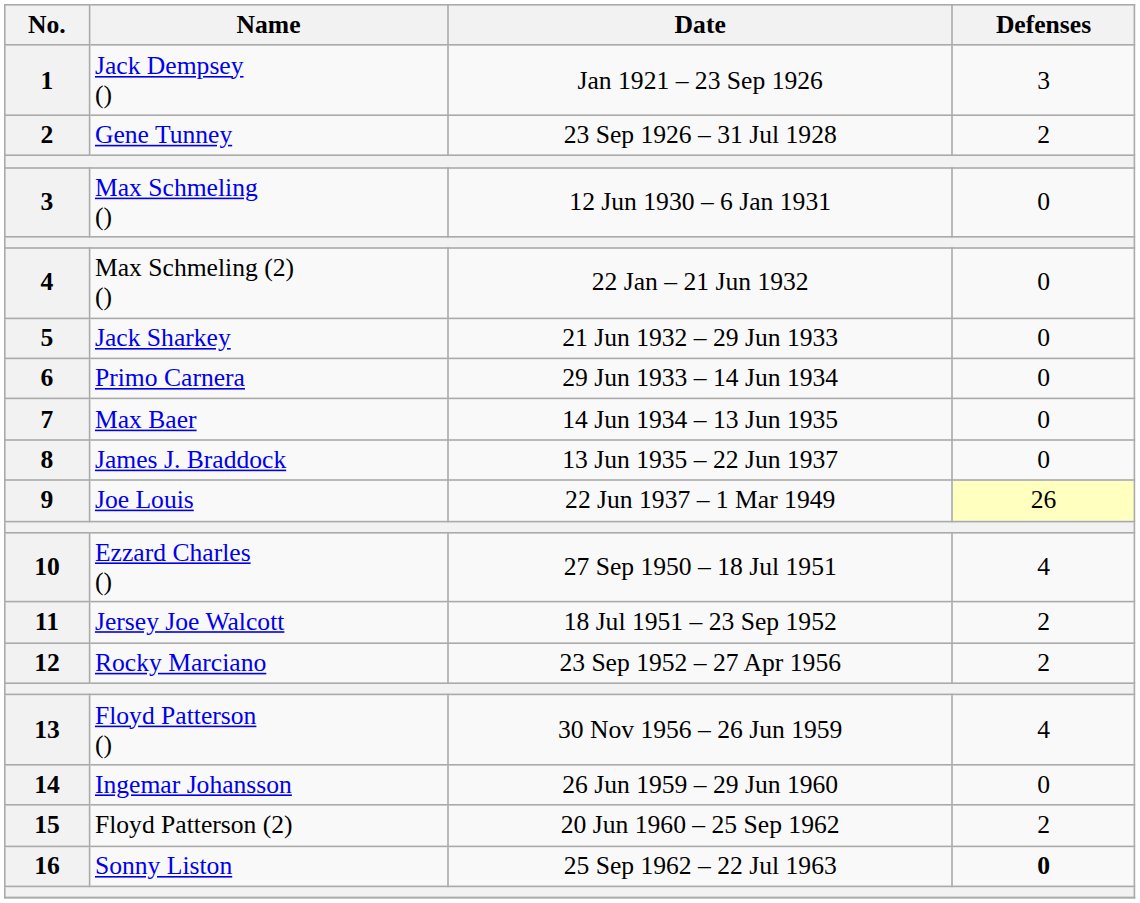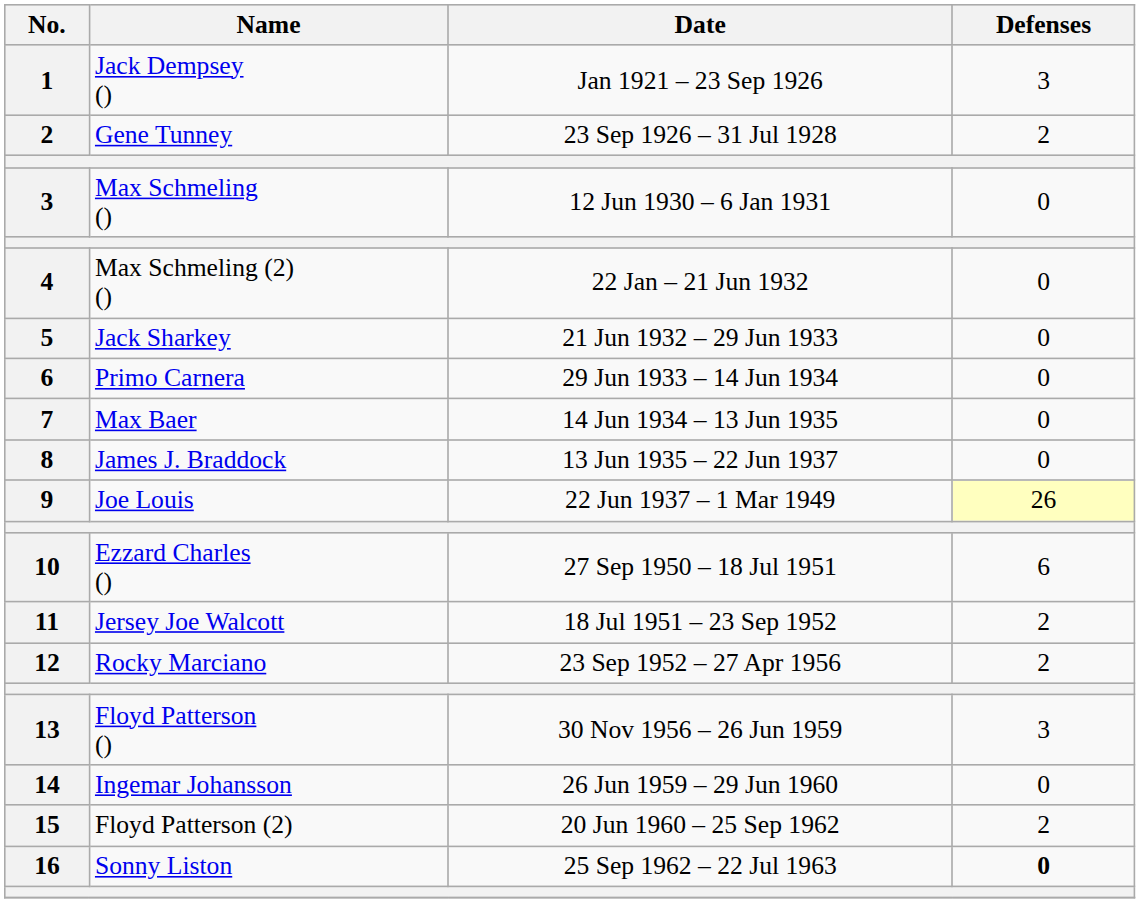 <table class="wikitable sortable" style="width:80%">
 <tr>
 <th>No.</th>
 <th>Name</th>
 <th>Date</th>
 <th>Defenses</th>
 </tr>
 <tr align=center>
 <th>1</th>
 <td align=left><a href='#'>Jack Dempsey</a><br>()</td>
 <td>Jan 1921 – 23 Sep 1926</td>
 <td>3</td>
 </tr>
 <tr align=center>
 <th>2</th>
 <td align=Left><a href='#'>Gene Tunney</a></td>
 <td>23 Sep 1926 – 31 Jul 1928</td>
 <td>2</td>
 </tr>
 <tr align=center>
 <th colspan=4></th>
 </tr>
 <tr align=center>
 <th>3</th>
 <td align=lEft><a href='#'>Max Schmeling</a><br>()</td>
 <td>12 Jun 1930 – 6 Jan 1931</td>
 <td>0</td>
 </tr>
 <tr align=center>
 <th colspan=4></th>
 </tr>
 <tr align=center>
 <th>4</th>
 <td align=lEft>Max Schmeling (2)<br>()</td>
 <td>22 Jan – 21 Jun 1932</td>
 <td>0</td>
 </tr>
 <tr align=center>
 <th>5</th>
 <td align=left><a href='#'>Jack Sharkey</a></td>
 <td>21 Jun 1932 – 29 Jun 1933</td>
 <td>0</td>
 </tr>
 <tr align=center>
 <th>6</th>
 <td align=left><a href='#'>Primo Carnera</a></td>
 <td>29 Jun 1933 – 14 Jun 1934</td>
 <td>0</td>
 </tr>
 <tr align=center>
 <th>7</th>
 <td align=left><a href='#'>Max Baer</a></td>
 <td>14 Jun 1934 – 13 Jun 1935</td>
 <td>0</td>
 </tr>
 <tr align=center>
 <th>8</th>
 <td align=left><a href='#'>James J. Braddock</a></td>
 <td>13 Jun 1935 – 22 Jun 1937</td>
 <td>0</td>
 </tr>
 <tr align=center>
 <th>9</th>
 <td align=left><a href='#'>Joe Louis</a></td>
 <td>22 Jun 1937 – 1 Mar 1949</td>
 <td style="background:#ffffbf;">26</td>
 </tr>
 <tr align=center>
 <th colspan=4></th>
 </tr>
 <tr align=center>
 <th>10</th>
 <td align=left><a href='#'>Ezzard Charles</a><br>()</td>
 <td>27 Sep 1950 – 18 Jul 1951</td>
-<td>4</td>
+<td>6</td>
 </tr>
 <tr align=center>
 <th>11</th>
 <td align=left><a href='#'>Jersey Joe Walcott</a></td>
 <td>18 Jul 1951 – 23 Sep 1952</td>
 <td>2</td>
 </tr>
 <tr align=center>
 <th>12</th>
 <td align=left><a href='#'>Rocky Marciano</a></td>
 <td>23 Sep 1952 – 27 Apr 1956</td>
 <td>2</td>
 </tr>
 <tr align=center>
 <th colspan=4></th>
 </tr>
 <tr align=center>
 <th>13</th>
 <td align=left><a href='#'>Floyd Patterson</a><br>()</td>
 <td>30 Nov 1956 – 26 Jun 1959</td>
-<td>4</td>
+<td>3</td>
 </tr>
 <tr align=center>
 <th>14</th>
 <td align=left><a href='#'>Ingemar Johansson</a></td>
 <td>26 Jun 1959 – 29 Jun 1960</td>
 <td>0</td>
 </tr>
 <tr align=center>
 <th>15</th>
 <td align=left>Floyd Patterson (2)</td>
 <td>20 Jun 1960 – 25 Sep 1962</td>
 <td>2</td>
 </tr>
 <tr align=center>
 <th>16</th>
 <td align=left><a href='#'>Sonny Liston</a></td>
 <td>25 Sep 1962 – 22 Jul 1963</td>
 <td><strong>0</strong></td>
 </tr>
 <tr align=center>
 <th colspan=4></th>
 </tr>
 <tr align=center>
 </tr>
 </table>
